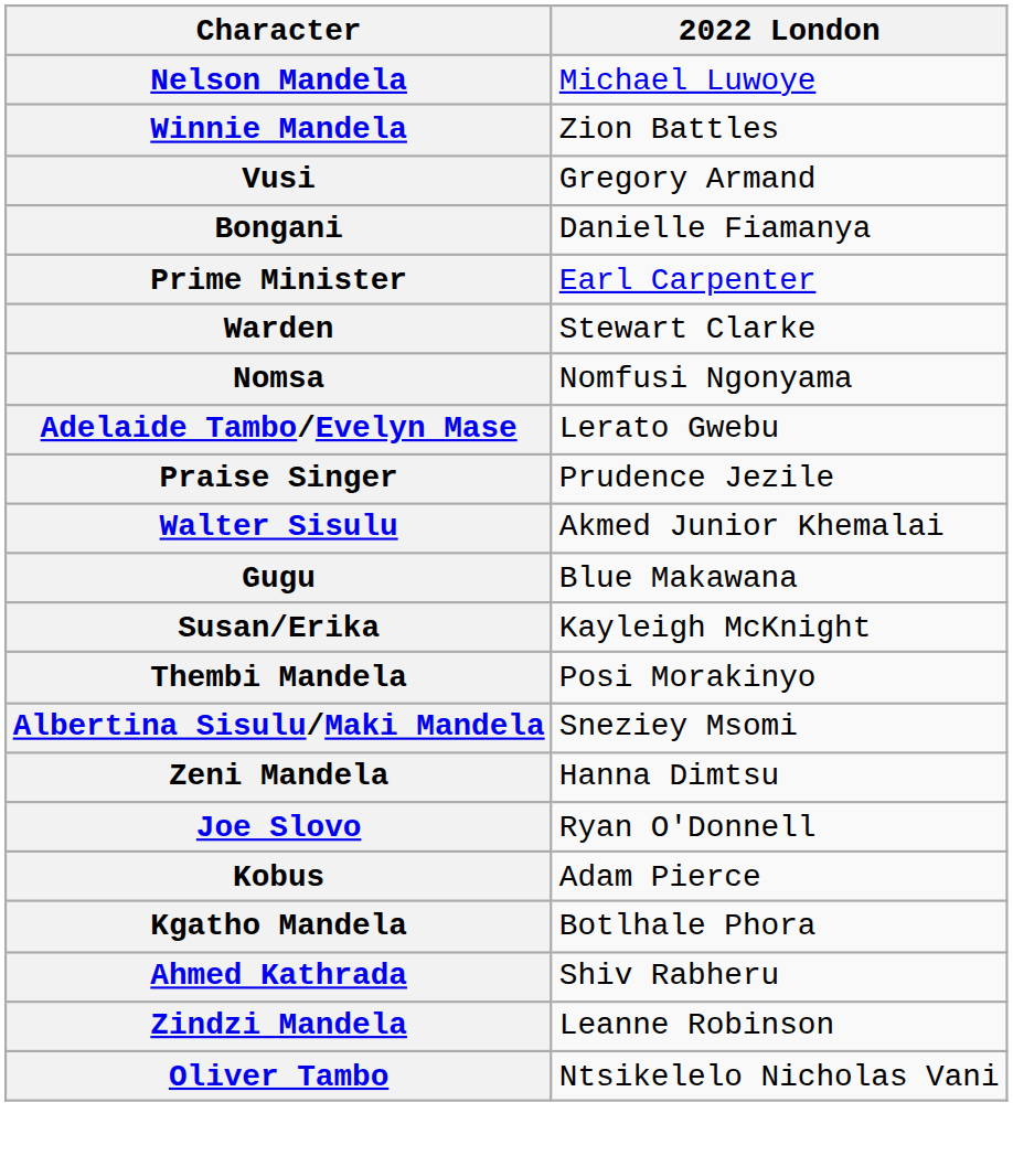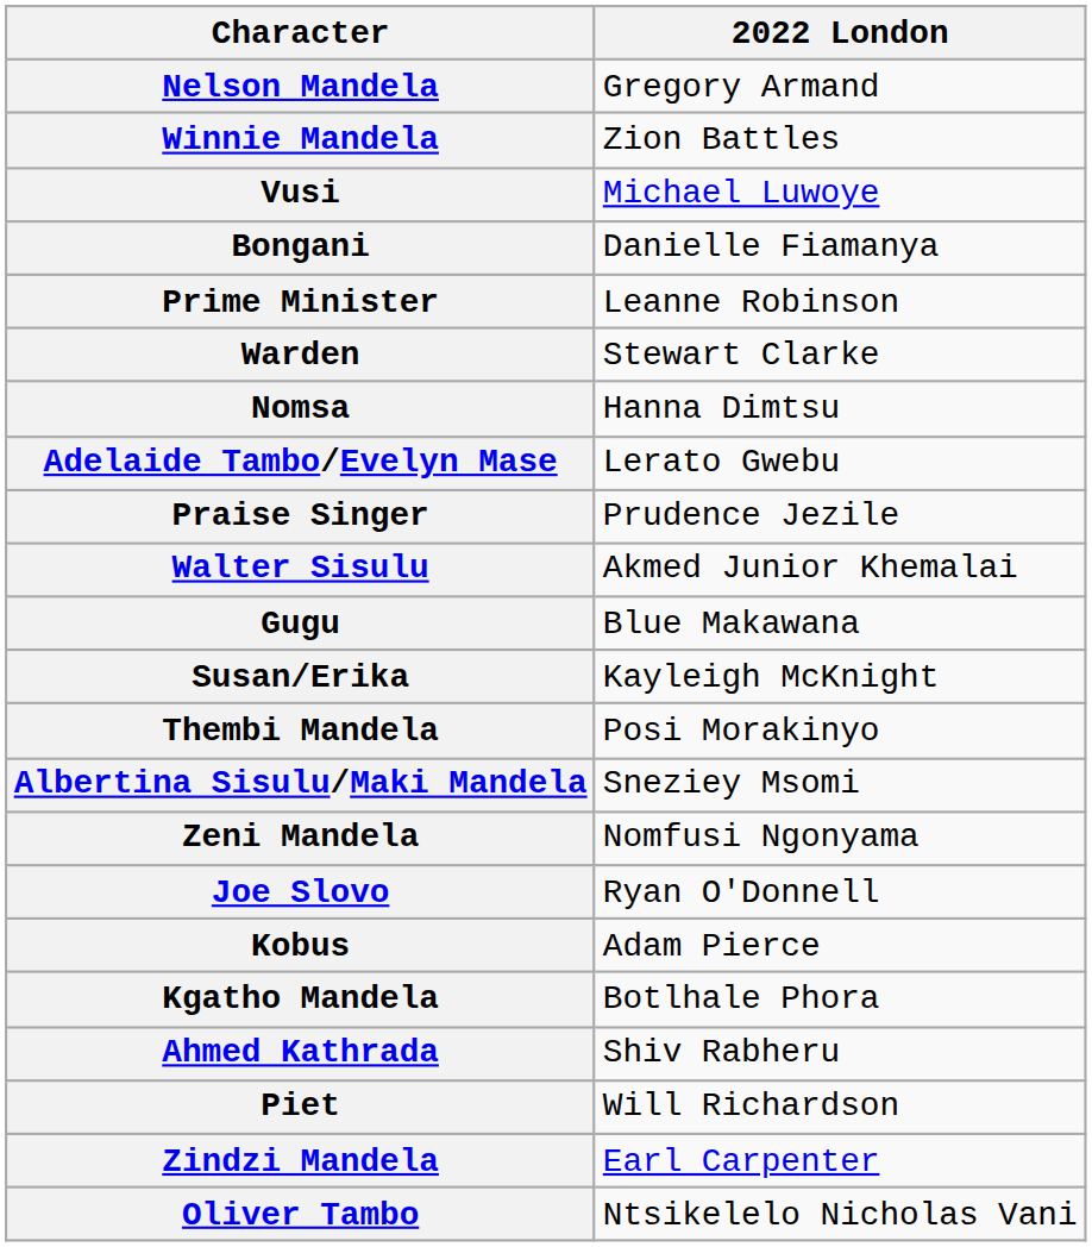 <table class="wikitable">
 <tr>
 <th>Character</th>
 <th>2022 London</th>
 </tr>
 <tr>
 <th><a href='#'>Nelson Mandela</a></th>
-<td><a href='#'>Michael Luwoye</a></td>
+<td>Gregory Armand</td>
 </tr>
 <tr>
 <th><a href='#'>Winnie Mandela</a></th>
 <td>Zion Battles</td>
 </tr>
 <tr>
 <th>Vusi</th>
-<td>Gregory Armand</td>
+<td><a href='#'>Michael Luwoye</a></td>
 </tr>
 <tr>
 <th>Bongani</th>
 <td>Danielle Fiamanya</td>
 </tr>
 <tr>
 <th>Prime Minister</th>
-<td><a href='#'>Earl Carpenter</a></td>
+<td>Leanne Robinson</td>
 </tr>
 <tr>
 <th>Warden</th>
 <td>Stewart Clarke</td>
 </tr>
 <tr>
 <th>Nomsa</th>
-<td>Nomfusi Ngonyama</td>
+<td>Hanna Dimtsu</td>
 </tr>
 <tr>
 <th><a href='#'>Adelaide Tambo</a>/<a href='#'>Evelyn Mase</a></th>
 <td>Lerato Gwebu</td>
 </tr>
 <tr>
 <th>Praise Singer</th>
 <td>Prudence Jezile</td>
 </tr>
 <tr>
 <th><a href='#'>Walter Sisulu</a></th>
 <td>Akmed Junior Khemalai</td>
 </tr>
 <tr>
 <th>Gugu</th>
 <td>Blue Makawana</td>
 </tr>
 <tr>
 <th>Susan/Erika</th>
 <td>Kayleigh McKnight</td>
 </tr>
 <tr>
 <th>Thembi Mandela</th>
 <td>Posi Morakinyo</td>
 </tr>
 <tr>
 <th><a href='#'>Albertina Sisulu</a>/<a href='#'>Maki Mandela</a></th>
 <td>Sneziey Msomi</td>
 </tr>
 <tr>
 <th>Zeni Mandela</th>
-<td>Hanna Dimtsu</td>
+<td>Nomfusi Ngonyama</td>
 </tr>
 <tr>
 <th><a href='#'>Joe Slovo</a></th>
 <td>Ryan O'Donnell</td>
 </tr>
 <tr>
 <th>Kobus</th>
 <td>Adam Pierce</td>
 </tr>
 <tr>
 <th>Kgatho Mandela</th>
 <td>Botlhale Phora</td>
 </tr>
 <tr>
 <th><a href='#'>Ahmed Kathrada</a></th>
 <td>Shiv Rabheru</td>
 </tr>
 <tr>
+<th>Piet</th>
+<td>Will Richardson</td>
+</tr>
+<tr>
 <th><a href='#'>Zindzi Mandela</a></th>
-<td>Leanne Robinson</td>
+<td><a href='#'>Earl Carpenter</a></td>
 </tr>
 <tr>
 <th><a href='#'>Oliver Tambo</a></th>
 <td>Ntsikelelo Nicholas Vani</td>
 </tr>
 </table>
